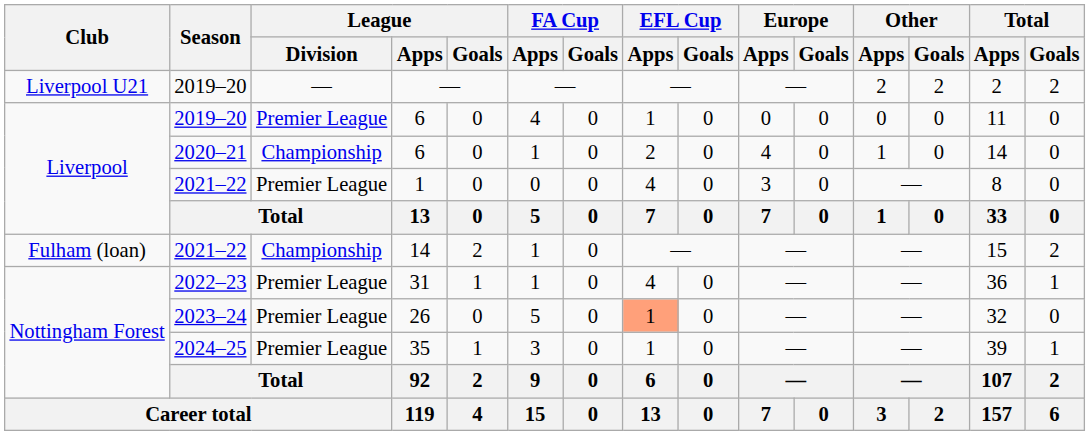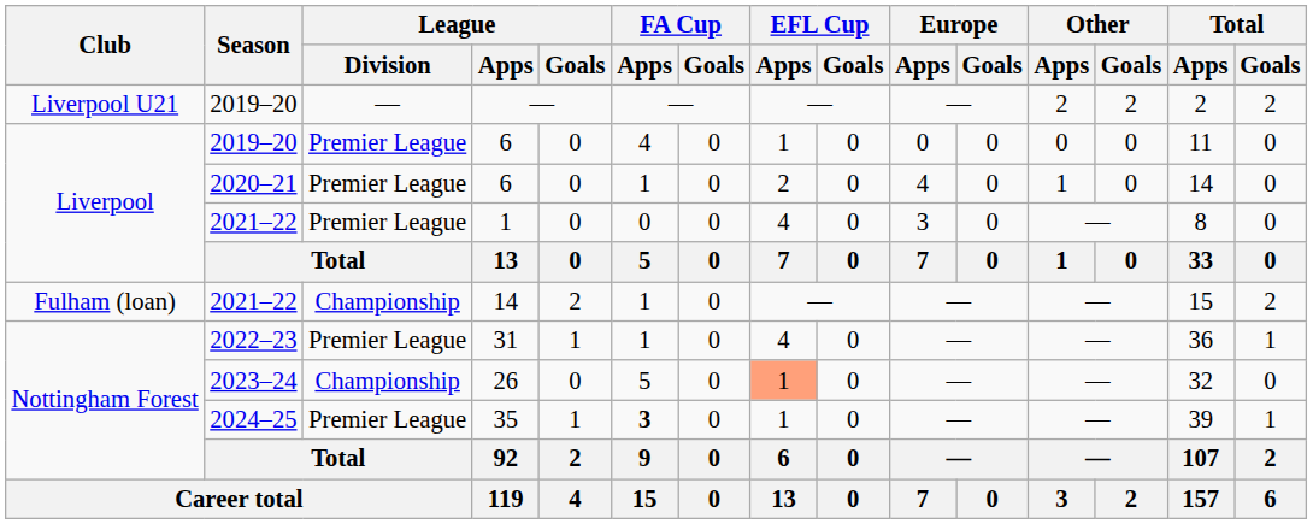 <table class="wikitable" style="text-align: center;">
 <tr>
 <th rowspan=2>Club</th>
 <th rowspan=2>Season</th>
 <th colspan=3>League</th>
 <th colspan=2><a href='#'>FA Cup</a></th>
 <th colspan=2><a href='#'>EFL Cup</a></th>
 <th colspan=2>Europe</th>
 <th colspan=2>Other</th>
 <th colspan=2>Total</th>
 </tr>
 <tr>
 <th>Division</th>
 <th>Apps</th>
 <th>Goals</th>
 <th>Apps</th>
 <th>Goals</th>
 <th>Apps</th>
 <th>Goals</th>
 <th>Apps</th>
 <th>Goals</th>
 <th>Apps</th>
 <th>Goals</th>
 <th>Apps</th>
 <th>Goals</th>
 </tr>
 <tr>
 <td><a href='#'>Liverpool U21</a></td>
 <td>2019–20</td>
 <td colspan=1>—</td>
 <td colspan=2>—</td>
 <td colspan=2>—</td>
 <td colspan=2>—</td>
 <td colspan=2>—</td>
 <td>2</td>
 <td>2</td>
 <td>2</td>
 <td>2</td>
 </tr>
 <tr>
 <td rowspan=4><a href='#'>Liverpool</a></td>
 <td><a href='#'>2019–20</a></td>
 <td><a href='#'>Premier League</a></td>
 <td>6</td>
 <td>0</td>
 <td>4</td>
 <td>0</td>
 <td>1</td>
 <td>0</td>
 <td>0</td>
 <td>0</td>
 <td>0</td>
 <td>0</td>
 <td>11</td>
 <td>0</td>
 </tr>
 <tr>
 <td><a href='#'>2020–21</a></td>
-<td><a href='#'>Championship</a></td>
+<td>Premier League</td>
 <td>6</td>
 <td>0</td>
 <td>1</td>
 <td>0</td>
 <td>2</td>
 <td>0</td>
 <td>4</td>
 <td>0</td>
 <td>1</td>
 <td>0</td>
 <td>14</td>
 <td>0</td>
 </tr>
 <tr>
 <td><a href='#'>2021–22</a></td>
 <td>Premier League</td>
 <td>1</td>
 <td>0</td>
 <td>0</td>
 <td>0</td>
 <td>4</td>
 <td>0</td>
 <td>3</td>
 <td>0</td>
 <td colspan=2>—</td>
 <td>8</td>
 <td>0</td>
 </tr>
 <tr>
 <th colspan=2>Total</th>
 <th>13</th>
 <th>0</th>
 <th>5</th>
 <th>0</th>
 <th>7</th>
 <th>0</th>
 <th>7</th>
 <th>0</th>
 <th>1</th>
 <th>0</th>
 <th>33</th>
 <th>0</th>
 </tr>
 <tr>
 <td><a href='#'>Fulham</a> (loan)</td>
 <td><a href='#'>2021–22</a></td>
 <td><a href='#'>Championship</a></td>
 <td>14</td>
 <td>2</td>
 <td>1</td>
 <td>0</td>
 <td colspan=2>—</td>
 <td colspan=2>—</td>
 <td colspan=2>—</td>
 <td>15</td>
 <td>2</td>
 </tr>
 <tr>
 <td rowspan=4><a href='#'>Nottingham Forest</a></td>
 <td><a href='#'>2022–23</a></td>
 <td>Premier League</td>
 <td>31</td>
 <td>1</td>
 <td>1</td>
 <td>0</td>
 <td>4</td>
 <td>0</td>
 <td colspan=2>—</td>
 <td colspan=2>—</td>
 <td>36</td>
 <td>1</td>
 </tr>
 <tr>
 <td><a href='#'>2023–24</a></td>
-<td>Premier League</td>
+<td><a href='#'>Championship</a></td>
 <td>26</td>
 <td>0</td>
 <td>5</td>
 <td>0</td>
 <td style="background: lightsalmon;">1</td>
 <td>0</td>
 <td colspan=2>—</td>
 <td colspan=2>—</td>
 <td>32</td>
 <td>0</td>
 </tr>
 <tr>
 <td><a href='#'>2024–25</a></td>
 <td>Premier League</td>
 <td>35</td>
 <td>1</td>
-<td>3</td>
+<td><strong>3</strong></td>
 <td>0</td>
 <td>1</td>
 <td>0</td>
 <td colspan=2>—</td>
 <td colspan=2>—</td>
 <td>39</td>
 <td>1</td>
 </tr>
 <tr>
 <th colspan=2>Total</th>
 <th>92</th>
 <th>2</th>
 <th>9</th>
 <th>0</th>
 <th>6</th>
 <th>0</th>
 <th colspan=2>—</th>
 <th colspan=2>—</th>
 <th>107</th>
 <th>2</th>
 </tr>
 <tr>
 <th colspan=3>Career total</th>
 <th>119</th>
 <th>4</th>
 <th>15</th>
 <th>0</th>
 <th>13</th>
 <th>0</th>
 <th>7</th>
 <th>0</th>
 <th>3</th>
 <th>2</th>
 <th>157</th>
 <th>6</th>
 </tr>
 </table>
